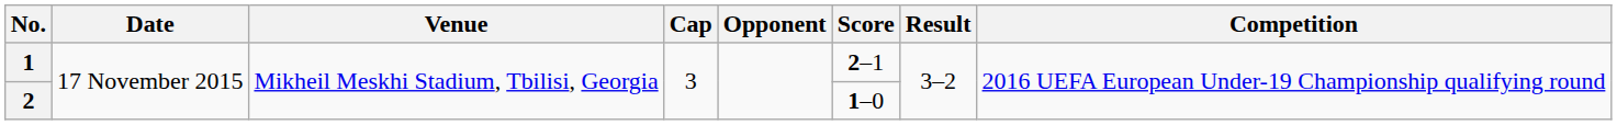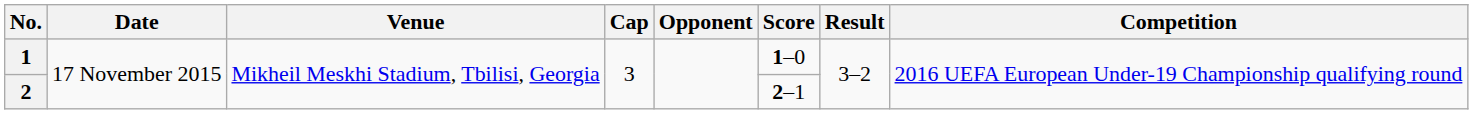 <table class="wikitable sortable plainrowheaders">
 <tr>
 <th scope=col>No.</th>
 <th scope=col data-sort-type=date>Date</th>
 <th scope=col>Venue</th>
 <th scope=col>Cap</th>
 <th scope=col>Opponent</th>
 <th scope=col>Score</th>
 <th scope=col>Result</th>
 <th scope=col>Competition</th>
 </tr>
 <tr>
 <th scope=row>1</th>
 <td rowspan=2>17 November 2015</td>
 <td rowspan=2><a href='#'>Mikheil Meskhi Stadium</a>, <a href='#'>Tbilisi</a>, <a href='#'>Georgia</a></td>
 <td rowspan=2 align=center>3</td>
 <td rowspan=2></td>
-<td align=center><strong>2</strong>–1</td>
+<td align=center><strong>1</strong>–0</td>
 <td rowspan="2" style="text-align:center">3–2</td>
 <td rowspan=2><a href='#'>2016 UEFA European Under-19 Championship qualifying round</a></td>
 </tr>
 <tr>
 <th scope=row>2</th>
-<td align=center><strong>1</strong>–0</td>
+<td align=center><strong>2</strong>–1</td>
 </tr>
 </table>
